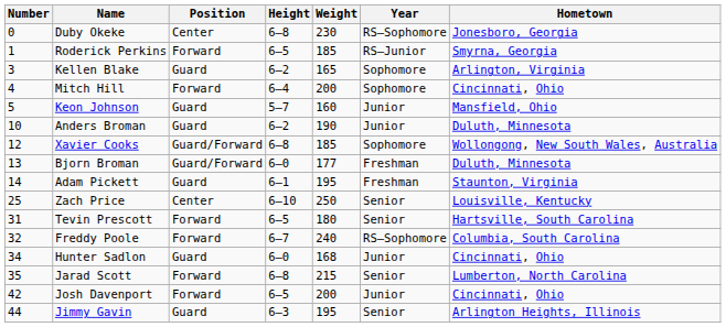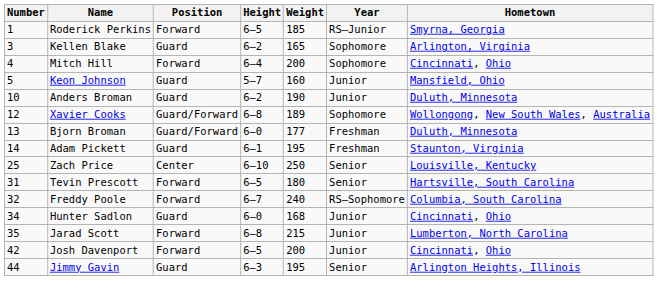 <table class="wikitable sortable" style="font-size: 95%;">
 <tr>
 <th>Number</th>
 <th>Name</th>
 <th>Position</th>
 <th>Height</th>
 <th>Weight</th>
 <th>Year</th>
 <th>Hometown</th>
-</tr>
-<tr>
-<td>0</td>
-<td>Duby Okeke</td>
-<td>Center</td>
-<td>6–8</td>
-<td>230</td>
-<td>RS–Sophomore</td>
-<td><a href='#'>Jonesboro, Georgia</a></td>
 </tr>
 <tr>
 <td>1</td>
 <td>Roderick Perkins</td>
 <td>Forward</td>
 <td>6–5</td>
 <td>185</td>
 <td>RS–Junior</td>
 <td><a href='#'>Smyrna, Georgia</a></td>
 </tr>
 <tr>
 <td>3</td>
 <td>Kellen Blake</td>
 <td>Guard</td>
 <td>6–2</td>
 <td>165</td>
 <td>Sophomore</td>
 <td><a href='#'>Arlington, Virginia</a></td>
 </tr>
 <tr>
 <td>4</td>
 <td>Mitch Hill</td>
 <td>Forward</td>
 <td>6–4</td>
 <td>200</td>
 <td>Sophomore</td>
 <td><a href='#'>Cincinnati</a>, <a href='#'>Ohio</a></td>
 </tr>
 <tr>
 <td>5</td>
 <td><a href='#'>Keon Johnson</a></td>
 <td>Guard</td>
 <td>5–7</td>
 <td>160</td>
 <td>Junior</td>
 <td><a href='#'>Mansfield, Ohio</a></td>
 </tr>
 <tr>
 <td>10</td>
 <td>Anders Broman</td>
 <td>Guard</td>
 <td>6–2</td>
 <td>190</td>
 <td>Junior</td>
 <td><a href='#'>Duluth, Minnesota</a></td>
 </tr>
 <tr>
 <td>12</td>
 <td><a href='#'>Xavier Cooks</a></td>
 <td>Guard/Forward</td>
 <td>6–8</td>
-<td>185</td>
+<td>189</td>
 <td>Sophomore</td>
 <td><a href='#'>Wollongong</a>, <a href='#'>New South Wales</a>, <a href='#'>Australia</a></td>
 </tr>
 <tr>
 <td>13</td>
 <td>Bjorn Broman</td>
 <td>Guard/Forward</td>
 <td>6–0</td>
 <td>177</td>
 <td>Freshman</td>
 <td><a href='#'>Duluth, Minnesota</a></td>
 </tr>
 <tr>
 <td>14</td>
 <td>Adam Pickett</td>
 <td>Guard</td>
 <td>6–1</td>
 <td>195</td>
 <td>Freshman</td>
 <td><a href='#'>Staunton, Virginia</a></td>
 </tr>
 <tr>
 <td>25</td>
 <td>Zach Price</td>
 <td>Center</td>
 <td>6–10</td>
 <td>250</td>
 <td>Senior</td>
 <td><a href='#'>Louisville, Kentucky</a></td>
 </tr>
 <tr>
 <td>31</td>
 <td>Tevin Prescott</td>
 <td>Forward</td>
 <td>6–5</td>
 <td>180</td>
 <td>Senior</td>
 <td><a href='#'>Hartsville, South Carolina</a></td>
 </tr>
 <tr>
 <td>32</td>
 <td>Freddy Poole</td>
 <td>Forward</td>
 <td>6–7</td>
 <td>240</td>
 <td>RS–Sophomore</td>
 <td><a href='#'>Columbia, South Carolina</a></td>
 </tr>
 <tr>
 <td>34</td>
 <td>Hunter Sadlon</td>
 <td>Guard</td>
 <td>6–0</td>
 <td>168</td>
 <td>Junior</td>
 <td><a href='#'>Cincinnati</a>, <a href='#'>Ohio</a></td>
 </tr>
 <tr>
 <td>35</td>
 <td>Jarad Scott</td>
 <td>Forward</td>
 <td>6–8</td>
 <td>215</td>
-<td>Senior</td>
+<td>Junior</td>
 <td><a href='#'>Lumberton, North Carolina</a></td>
 </tr>
 <tr>
 <td>42</td>
 <td>Josh Davenport</td>
 <td>Forward</td>
 <td>6–5</td>
 <td>200</td>
 <td>Junior</td>
 <td><a href='#'>Cincinnati</a>, <a href='#'>Ohio</a></td>
 </tr>
 <tr>
 <td>44</td>
 <td><a href='#'>Jimmy Gavin</a></td>
 <td>Guard</td>
 <td>6–3</td>
 <td>195</td>
 <td>Senior</td>
 <td><a href='#'>Arlington Heights, Illinois</a></td>
 </tr>
 </table>
